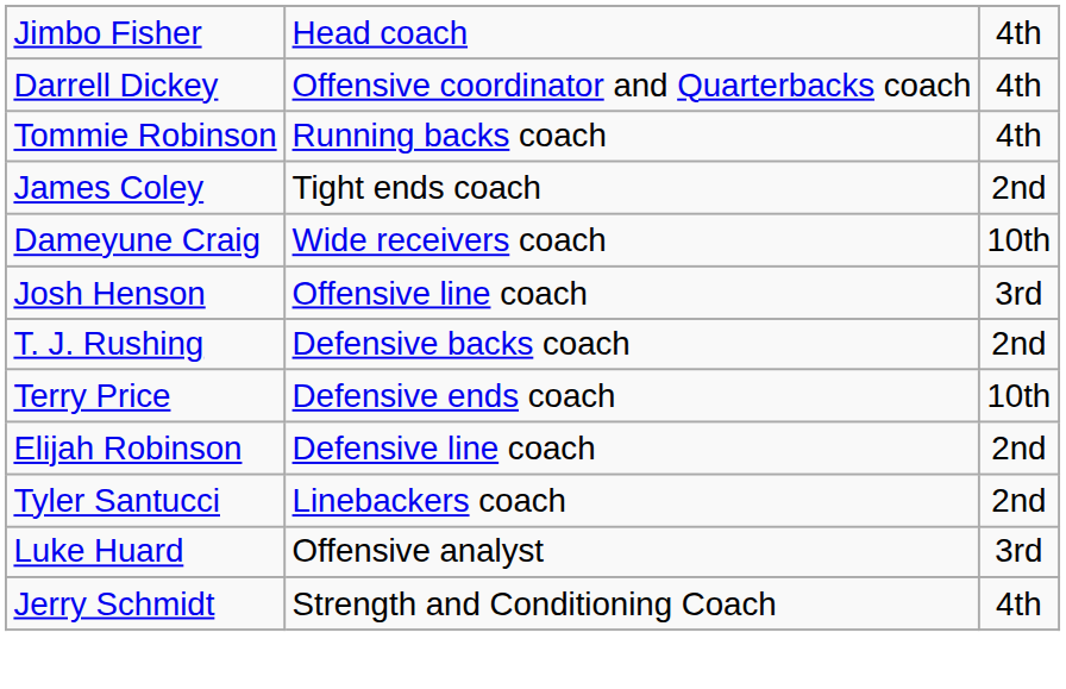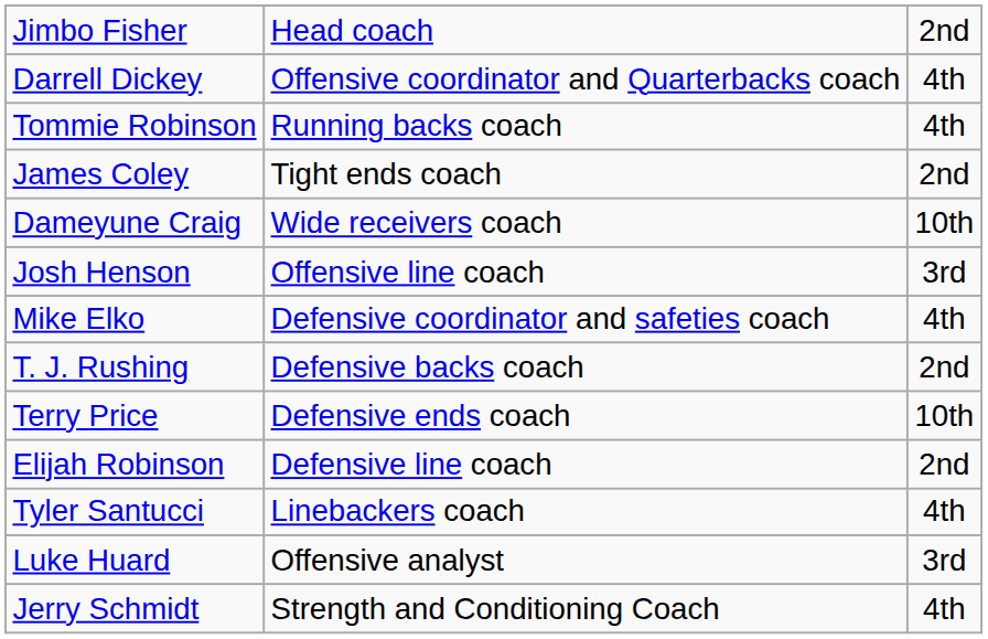 <table class="wikitable" style="font-size:90%;">
 <tr>
 </tr>
 <tr>
 <td><a href='#'>Jimbo Fisher</a></td>
 <td><a href='#'>Head coach</a></td>
-<td align=center>4th</td>
+<td align="center">2nd</td>
 </tr>
 <tr>
 <td><a href='#'>Darrell Dickey</a></td>
 <td><a href='#'>Offensive coordinator</a> and <a href='#'>Quarterbacks</a> coach</td>
 <td align="center">4th</td>
 </tr>
 <tr>
 <td><a href='#'>Tommie Robinson</a></td>
 <td><a href='#'>Running backs</a> coach</td>
 <td align=center>4th</td>
 </tr>
 <tr>
 <td><a href='#'>James Coley</a></td>
 <td>Tight ends coach</td>
 <td align="center">2nd</td>
 </tr>
 <tr>
 <td><a href='#'>Dameyune Craig</a></td>
 <td><a href='#'>Wide receivers</a> coach</td>
 <td align="center">10th</td>
 </tr>
 <tr>
 <td><a href='#'>Josh Henson</a></td>
 <td><a href='#'>Offensive line</a> coach</td>
 <td align="center">3rd</td>
 </tr>
 <tr>
+<td><a href='#'>Mike Elko</a></td>
+<td><a href='#'>Defensive coordinator</a> and <a href='#'>safeties</a> coach</td>
+<td align="center">4th</td>
+</tr>
+<tr>
 <td><a href='#'>T. J. Rushing</a></td>
 <td><a href='#'>Defensive backs</a> coach</td>
 <td align="center">2nd</td>
 </tr>
 <tr>
 <td><a href='#'>Terry Price</a></td>
 <td><a href='#'>Defensive ends</a> coach</td>
 <td align="center">10th</td>
 </tr>
 <tr>
 <td><a href='#'>Elijah Robinson</a></td>
 <td><a href='#'>Defensive line</a> coach</td>
 <td align="center">2nd</td>
 </tr>
 <tr>
 <td><a href='#'>Tyler Santucci</a></td>
 <td><a href='#'>Linebackers</a> coach</td>
-<td align="center">2nd</td>
+<td align=center>4th</td>
 </tr>
 <tr>
 <td><a href='#'>Luke Huard</a></td>
 <td>Offensive analyst</td>
 <td align="center">3rd</td>
 </tr>
 <tr>
 <td><a href='#'>Jerry Schmidt</a></td>
 <td>Strength and Conditioning Coach</td>
 <td align="center">4th</td>
 </tr>
 </table>
